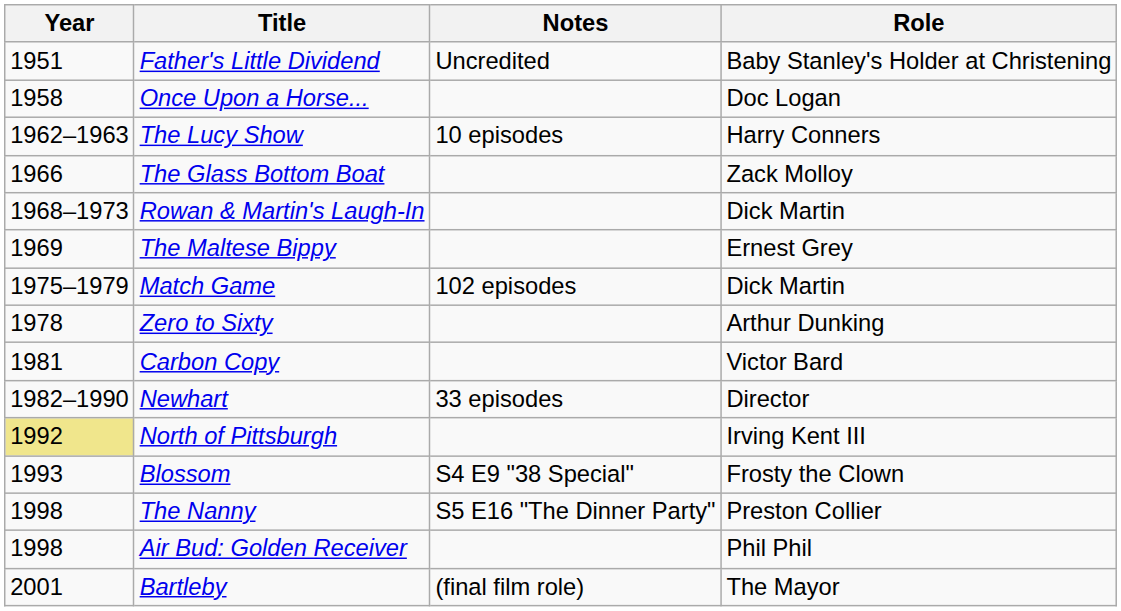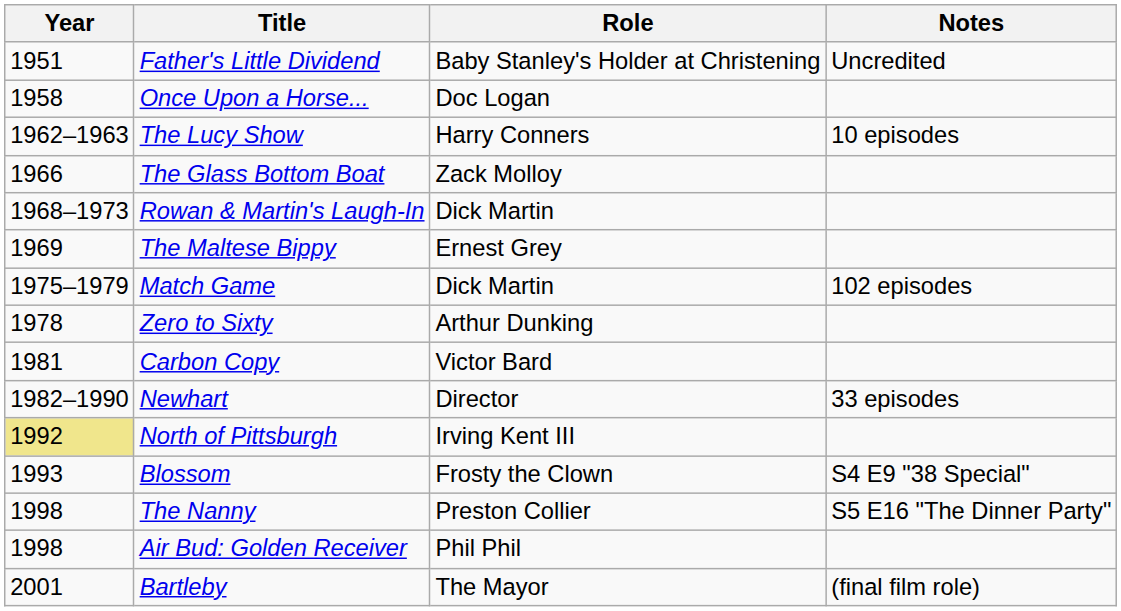 <table class="wikitable">
 <tr>
 <th>Year</th>
 <th>Title</th>
+<th>Role</th>
 <th>Notes</th>
-<th>Role</th>
 </tr>
 <tr>
 <td>1951</td>
 <td><em><a href='#'>Father's Little Dividend</a></em></td>
+<td>Baby Stanley's Holder at Christening</td>
 <td>Uncredited</td>
-<td>Baby Stanley's Holder at Christening</td>
 </tr>
 <tr>
 <td>1958</td>
 <td><em><a href='#'>Once Upon a Horse...</a></em></td>
+<td>Doc Logan</td>
 <td></td>
-<td>Doc Logan</td>
 </tr>
 <tr>
 <td>1962–1963</td>
 <td><em><a href='#'>The Lucy Show</a></em></td>
+<td>Harry Conners</td>
 <td>10 episodes</td>
-<td>Harry Conners</td>
 </tr>
 <tr>
 <td>1966</td>
 <td><em><a href='#'>The Glass Bottom Boat</a></em></td>
+<td>Zack Molloy</td>
 <td></td>
-<td>Zack Molloy</td>
 </tr>
 <tr>
 <td>1968–1973</td>
 <td><em><a href='#'>Rowan & Martin's Laugh-In</a></em></td>
+<td>Dick Martin</td>
 <td></td>
-<td>Dick Martin</td>
 </tr>
 <tr>
 <td>1969</td>
 <td><em><a href='#'>The Maltese Bippy</a></em></td>
+<td>Ernest Grey</td>
 <td></td>
-<td>Ernest Grey</td>
 </tr>
 <tr>
 <td>1975–1979</td>
 <td><em><a href='#'>Match Game</a></em></td>
+<td>Dick Martin</td>
 <td>102 episodes</td>
-<td>Dick Martin</td>
 </tr>
 <tr>
 <td>1978</td>
 <td><em><a href='#'>Zero to Sixty</a></em></td>
+<td>Arthur Dunking</td>
 <td></td>
-<td>Arthur Dunking</td>
 </tr>
 <tr>
 <td>1981</td>
 <td><em><a href='#'>Carbon Copy</a></em></td>
+<td>Victor Bard</td>
 <td></td>
-<td>Victor Bard</td>
 </tr>
 <tr>
 <td>1982–1990</td>
 <td><em><a href='#'>Newhart</a></em></td>
+<td>Director</td>
 <td>33 episodes</td>
-<td>Director</td>
 </tr>
 <tr>
 <td style="background: khaki;">1992</td>
 <td><em><a href='#'>North of Pittsburgh</a></em></td>
+<td>Irving Kent III</td>
 <td></td>
-<td>Irving Kent III</td>
 </tr>
 <tr>
 <td>1993</td>
 <td><em><a href='#'>Blossom</a></em></td>
+<td>Frosty the Clown</td>
 <td>S4 E9 "38 Special"</td>
-<td>Frosty the Clown</td>
 </tr>
 <tr>
 <td>1998</td>
 <td><em><a href='#'>The Nanny</a></em></td>
+<td>Preston Collier</td>
 <td>S5 E16 "The Dinner Party"</td>
-<td>Preston Collier</td>
 </tr>
 <tr>
 <td>1998</td>
 <td><em><a href='#'>Air Bud: Golden Receiver</a></em></td>
+<td>Phil Phil</td>
 <td></td>
-<td>Phil Phil</td>
 </tr>
 <tr>
 <td>2001</td>
 <td><em><a href='#'>Bartleby</a></em></td>
+<td>The Mayor</td>
 <td>(final film role)</td>
-<td>The Mayor</td>
 </tr>
 </table>
